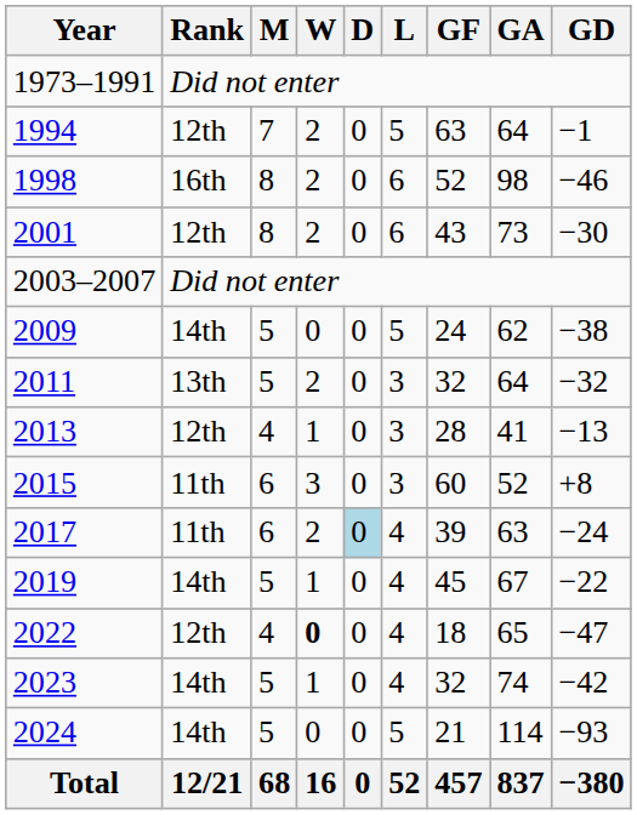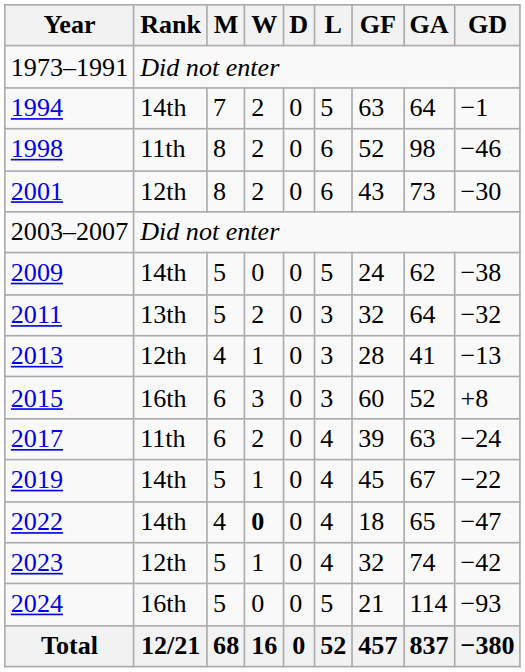 <table class="wikitable">
 <tr>
 <th>Year</th>
 <th>Rank</th>
 <th>M</th>
 <th>W</th>
 <th>D</th>
 <th>L</th>
 <th>GF</th>
 <th>GA</th>
 <th>GD</th>
 </tr>
 <tr>
 <td>1973–1991</td>
 <td colspan=8><em>Did not enter</em></td>
 </tr>
 <tr>
 <td><a href='#'>1994</a></td>
-<td>12th</td>
+<td>14th</td>
 <td>7</td>
 <td>2</td>
 <td>0</td>
 <td>5</td>
 <td>63</td>
 <td>64</td>
 <td>−1</td>
 </tr>
 <tr>
 <td><a href='#'>1998</a></td>
-<td>16th</td>
+<td>11th</td>
 <td>8</td>
 <td>2</td>
 <td>0</td>
 <td>6</td>
 <td>52</td>
 <td>98</td>
 <td>−46</td>
 </tr>
 <tr>
 <td><a href='#'>2001</a></td>
 <td>12th</td>
 <td>8</td>
 <td>2</td>
 <td>0</td>
 <td>6</td>
 <td>43</td>
 <td>73</td>
 <td>−30</td>
 </tr>
 <tr>
 <td>2003–2007</td>
 <td colspan=8><em>Did not enter</em></td>
 </tr>
 <tr>
 <td><a href='#'>2009</a></td>
 <td>14th</td>
 <td>5</td>
 <td>0</td>
 <td>0</td>
 <td>5</td>
 <td>24</td>
 <td>62</td>
 <td>−38</td>
 </tr>
 <tr>
 <td><a href='#'>2011</a></td>
 <td>13th</td>
 <td>5</td>
 <td>2</td>
 <td>0</td>
 <td>3</td>
 <td>32</td>
 <td>64</td>
 <td>−32</td>
 </tr>
 <tr>
 <td><a href='#'>2013</a></td>
 <td>12th</td>
 <td>4</td>
 <td>1</td>
 <td>0</td>
 <td>3</td>
 <td>28</td>
 <td>41</td>
 <td>−13</td>
 </tr>
 <tr>
 <td><a href='#'>2015</a></td>
-<td>11th</td>
+<td>16th</td>
 <td>6</td>
 <td>3</td>
 <td>0</td>
 <td>3</td>
 <td>60</td>
 <td>52</td>
 <td>+8</td>
 </tr>
 <tr>
 <td><a href='#'>2017</a></td>
 <td>11th</td>
 <td>6</td>
 <td>2</td>
-<td style="background: lightblue;">0</td>
+<td>0</td>
 <td>4</td>
 <td>39</td>
 <td>63</td>
 <td>−24</td>
 </tr>
 <tr>
 <td><a href='#'>2019</a></td>
 <td>14th</td>
 <td>5</td>
 <td>1</td>
 <td>0</td>
 <td>4</td>
 <td>45</td>
 <td>67</td>
 <td>−22</td>
 </tr>
 <tr>
 <td><a href='#'>2022</a></td>
-<td>12th</td>
+<td>14th</td>
 <td>4</td>
 <td><strong>0</strong></td>
 <td>0</td>
 <td>4</td>
 <td>18</td>
 <td>65</td>
 <td>−47</td>
 </tr>
 <tr>
 <td><a href='#'>2023</a></td>
-<td>14th</td>
+<td>12th</td>
 <td>5</td>
 <td>1</td>
 <td>0</td>
 <td>4</td>
 <td>32</td>
 <td>74</td>
 <td>−42</td>
 </tr>
 <tr>
 <td><a href='#'>2024</a></td>
-<td>14th</td>
+<td>16th</td>
 <td>5</td>
 <td>0</td>
 <td>0</td>
 <td>5</td>
 <td>21</td>
 <td>114</td>
 <td>−93</td>
 </tr>
 <tr>
 <th>Total</th>
 <th>12/21</th>
 <th>68</th>
 <th>16</th>
 <th>0</th>
 <th>52</th>
 <th>457</th>
 <th>837</th>
 <th>−380</th>
 </tr>
 </table>
